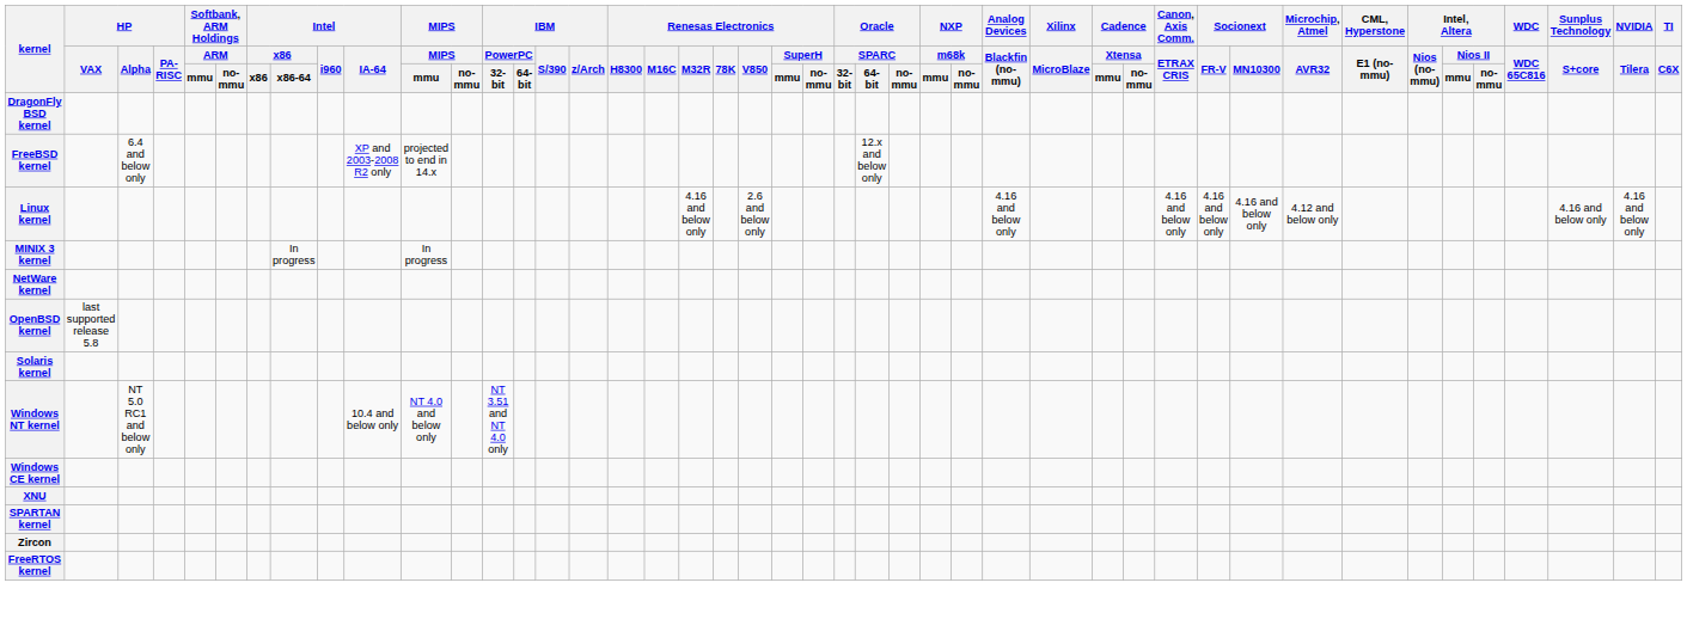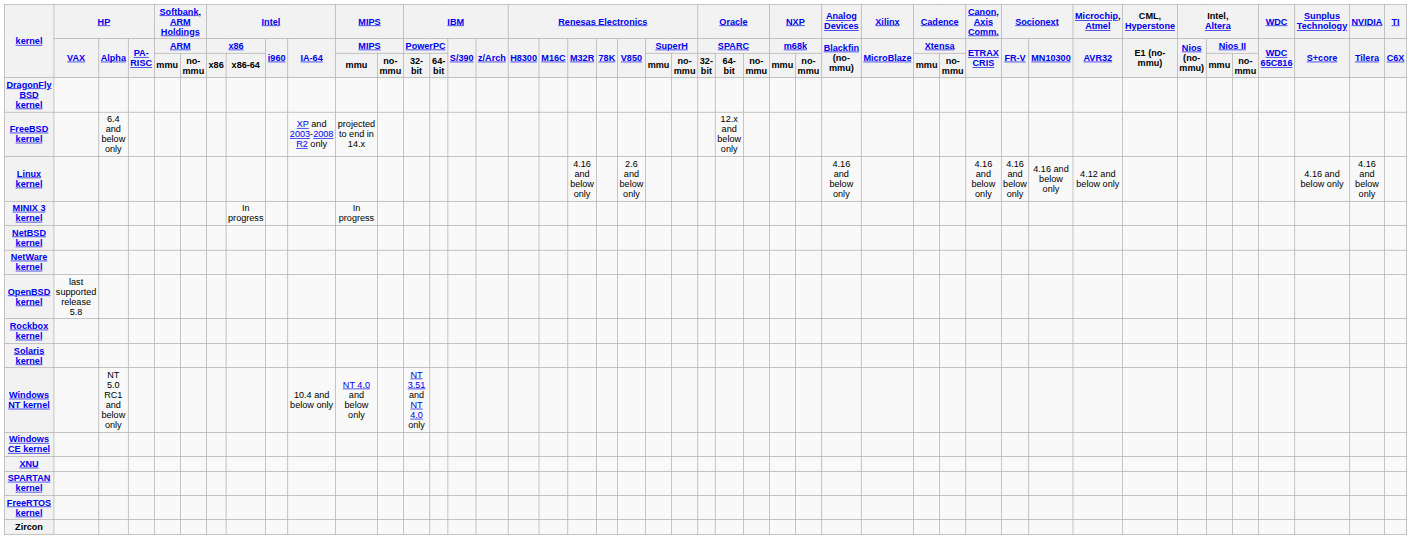 <table style="font-size:85%; text-align: center; width: auto" class="sortable sort-under wikitable">
 <tr>
 <th rowspan="3"><a href='#'>kernel</a></th>
 <th colspan="3"><a href='#'>HP</a></th>
 <th colspan="2"><a href='#'>Softbank</a>,<br><a href='#'>ARM Holdings</a></th>
 <th colspan="4"><a href='#'>Intel</a></th>
 <th colspan="2"><a href='#'>MIPS</a></th>
 <th colspan="4"><a href='#'>IBM</a></th>
 <th colspan="7"><a href='#'>Renesas Electronics</a></th>
 <th colspan="3"><a href='#'>Oracle</a></th>
 <th colspan="2"><a href='#'>NXP</a></th>
 <th colspan="1"><a href='#'>Analog Devices</a></th>
 <th colspan="1"><a href='#'>Xilinx</a></th>
 <th colspan="2"><a href='#'>Cadence</a></th>
 <th colspan="1"><a href='#'>Canon</a>,<br><a href='#'>Axis Comm.</a></th>
 <th colspan="2"><a href='#'>Socionext</a></th>
 <th colspan="1"><a href='#'>Microchip</a>,<br><a href='#'>Atmel</a></th>
 <th colspan="1">CML,<br><a href='#'>Hyperstone</a></th>
 <th colspan="3">Intel,<br><a href='#'>Altera</a></th>
 <th colspan="1"><a href='#'>WDC</a></th>
 <th colspan="1"><a href='#'>Sunplus Technology</a></th>
 <th colspan="1"><a href='#'>NVIDIA</a></th>
 <th colspan="1"><a href='#'>TI</a></th>
 </tr>
 <tr>
 <th rowspan="2"><a href='#'>VAX</a></th>
 <th rowspan="2"><a href='#'>Alpha</a></th>
 <th rowspan="2"><a href='#'>PA-RISC</a></th>
 <th colspan="2"><a href='#'>ARM</a></th>
 <th colspan="2"><a href='#'>x86</a></th>
 <th rowspan="2"><a href='#'>i960</a></th>
 <th rowspan="2"><a href='#'>IA-64</a></th>
 <th colspan="2"><a href='#'>MIPS</a><br></th>
 <th colspan="2"><a href='#'>PowerPC</a></th>
 <th rowspan="2"><a href='#'>S/390</a></th>
 <th rowspan="2"><a href='#'>z/Arch</a></th>
 <th rowspan="2"><a href='#'>H8300</a></th>
 <th rowspan="2"><a href='#'>M16C</a></th>
 <th rowspan="2"><a href='#'>M32R</a></th>
 <th rowspan="2"><a href='#'>78K</a></th>
 <th rowspan="2"><a href='#'>V850</a></th>
 <th colspan="2"><a href='#'>SuperH</a><br></th>
 <th colspan="3"><a href='#'>SPARC</a></th>
 <th colspan="2"><a href='#'>m68k</a></th>
 <th rowspan="2"><a href='#'>Blackfin</a> (no-mmu)</th>
 <th rowspan="2"><a href='#'>MicroBlaze</a></th>
 <th colspan="2"><a href='#'>Xtensa</a></th>
 <th rowspan="2"><a href='#'>ETRAX CRIS</a></th>
 <th rowspan="2"><a href='#'>FR-V</a></th>
 <th rowspan="2"><a href='#'>MN10300</a></th>
 <th rowspan="2"><a href='#'>AVR32</a></th>
 <th rowspan="2">E1 (no-mmu)</th>
 <th rowspan="2"><a href='#'>Nios</a> (no-mmu)</th>
 <th colspan="2"><a href='#'>Nios II</a></th>
 <th rowspan="2"><a href='#'>WDC 65C816</a></th>
 <th rowspan="2"><a href='#'>S+core</a></th>
 <th rowspan="2"><a href='#'>Tilera</a></th>
 <th rowspan="2"><a href='#'>C6X</a></th>
 </tr>
 <tr>
 <th>mmu</th>
 <th>no-mmu</th>
 <th>x86</th>
 <th>x86-64</th>
 <th>mmu</th>
 <th>no-mmu</th>
 <th>32-bit</th>
 <th>64-bit</th>
 <th>mmu</th>
 <th>no-mmu</th>
 <th>32-bit</th>
 <th>64-bit</th>
 <th>no-mmu</th>
 <th>mmu</th>
 <th>no-mmu</th>
 <th>mmu</th>
 <th>no-mmu</th>
 <th>mmu</th>
 <th>no-mmu</th>
 </tr>
 <tr>
 <th><a href='#'>DragonFly BSD kernel</a></th>
 <td></td>
 <td></td>
 <td></td>
 <td></td>
 <td></td>
 <td></td>
 <td></td>
 <td></td>
 <td></td>
 <td></td>
 <td></td>
 <td></td>
 <td></td>
 <td></td>
 <td></td>
 <td></td>
 <td></td>
 <td></td>
 <td></td>
 <td></td>
 <td></td>
 <td></td>
 <td></td>
 <td></td>
 <td></td>
 <td></td>
 <td></td>
 <td></td>
 <td></td>
 <td></td>
 <td></td>
 <td></td>
 <td></td>
 <td></td>
 <td></td>
 <td></td>
 <td></td>
 <td></td>
 <td></td>
 <td></td>
 <td></td>
 <td></td>
 <td></td>
 </tr>
 <tr>
 <th><a href='#'>FreeBSD kernel</a></th>
 <td></td>
 <td>6.4 and below only</td>
 <td></td>
 <td></td>
 <td></td>
 <td></td>
 <td></td>
 <td></td>
 <td><a href='#'>XP</a> and <a href='#'>2003</a>-<a href='#'>2008 R2</a> only</td>
 <td>projected to end in 14.x</td>
 <td></td>
 <td></td>
 <td></td>
 <td></td>
 <td></td>
 <td></td>
 <td></td>
 <td></td>
 <td></td>
 <td></td>
 <td></td>
 <td></td>
 <td></td>
 <td>12.x and below only</td>
 <td></td>
 <td></td>
 <td></td>
 <td></td>
 <td></td>
 <td></td>
 <td></td>
 <td></td>
 <td></td>
 <td></td>
 <td></td>
 <td></td>
 <td></td>
 <td></td>
 <td></td>
 <td></td>
 <td></td>
 <td></td>
 <td></td>
 </tr>
 <tr>
 <th><a href='#'>Linux kernel</a></th>
 <td></td>
 <td></td>
 <td></td>
 <td></td>
 <td></td>
 <td></td>
 <td></td>
 <td></td>
 <td></td>
 <td></td>
 <td></td>
 <td></td>
 <td></td>
 <td></td>
 <td></td>
 <td></td>
 <td></td>
 <td>4.16 and below only</td>
 <td></td>
 <td>2.6 and below only</td>
 <td></td>
 <td></td>
 <td></td>
 <td></td>
 <td></td>
 <td></td>
 <td></td>
 <td>4.16 and below only</td>
 <td></td>
 <td></td>
 <td></td>
 <td>4.16 and below only</td>
 <td>4.16 and below only</td>
 <td>4.16 and below only</td>
 <td>4.12 and below only</td>
 <td></td>
 <td></td>
 <td></td>
 <td></td>
 <td></td>
 <td>4.16 and below only</td>
 <td>4.16 and below only</td>
 <td></td>
 </tr>
 <tr>
 <th><a href='#'>MINIX 3 kernel</a></th>
 <td></td>
 <td></td>
 <td></td>
 <td></td>
 <td></td>
 <td></td>
 <td>In progress</td>
 <td></td>
 <td></td>
 <td>In progress</td>
 <td></td>
 <td></td>
 <td></td>
 <td></td>
 <td></td>
 <td></td>
 <td></td>
 <td></td>
 <td></td>
 <td></td>
 <td></td>
 <td></td>
 <td></td>
 <td></td>
 <td></td>
 <td></td>
 <td></td>
 <td></td>
 <td></td>
 <td></td>
 <td></td>
 <td></td>
 <td></td>
 <td></td>
 <td></td>
 <td></td>
 <td></td>
 <td></td>
 <td></td>
 <td></td>
 <td></td>
 <td></td>
 <td></td>
 </tr>
 <tr>
+<th><a href='#'>NetBSD kernel</a></th>
+<td></td>
+<td></td>
+<td></td>
+<td></td>
+<td></td>
+<td></td>
+<td></td>
+<td></td>
+<td></td>
+<td></td>
+<td></td>
+<td></td>
+<td></td>
+<td></td>
+<td></td>
+<td></td>
+<td></td>
+<td></td>
+<td></td>
+<td></td>
+<td></td>
+<td></td>
+<td></td>
+<td></td>
+<td></td>
+<td></td>
+<td></td>
+<td></td>
+<td></td>
+<td></td>
+<td></td>
+<td></td>
+<td></td>
+<td></td>
+<td></td>
+<td></td>
+<td></td>
+<td></td>
+<td></td>
+<td></td>
+<td></td>
+<td></td>
+<td></td>
+</tr>
+<tr>
 <th><a href='#'>NetWare kernel</a></th>
 <td></td>
 <td></td>
 <td></td>
 <td></td>
 <td></td>
 <td></td>
 <td></td>
 <td></td>
 <td></td>
 <td></td>
 <td></td>
 <td></td>
 <td></td>
 <td></td>
 <td></td>
 <td></td>
 <td></td>
 <td></td>
 <td></td>
 <td></td>
 <td></td>
 <td></td>
 <td></td>
 <td></td>
 <td></td>
 <td></td>
 <td></td>
 <td></td>
 <td></td>
 <td></td>
 <td></td>
 <td></td>
 <td></td>
 <td></td>
 <td></td>
 <td></td>
 <td></td>
 <td></td>
 <td></td>
 <td></td>
 <td></td>
 <td></td>
 <td></td>
 </tr>
 <tr>
 <th><a href='#'>OpenBSD kernel</a></th>
 <td>last supported release 5.8</td>
+<td></td>
+<td></td>
+<td></td>
+<td></td>
+<td></td>
+<td></td>
+<td></td>
+<td></td>
+<td></td>
+<td></td>
+<td></td>
+<td></td>
+<td></td>
+<td></td>
+<td></td>
+<td></td>
+<td></td>
+<td></td>
+<td></td>
+<td></td>
+<td></td>
+<td></td>
+<td></td>
+<td></td>
+<td></td>
+<td></td>
+<td></td>
+<td></td>
+<td></td>
+<td></td>
+<td></td>
+<td></td>
+<td></td>
+<td></td>
+<td></td>
+<td></td>
+<td></td>
+<td></td>
+<td></td>
+<td></td>
+<td></td>
+<td></td>
+</tr>
+<tr>
+<th><a href='#'>Rockbox kernel</a></th>
+<td></td>
 <td></td>
 <td></td>
 <td></td>
 <td></td>
 <td></td>
 <td></td>
 <td></td>
 <td></td>
 <td></td>
 <td></td>
 <td></td>
 <td></td>
 <td></td>
 <td></td>
 <td></td>
 <td></td>
 <td></td>
 <td></td>
 <td></td>
 <td></td>
 <td></td>
 <td></td>
 <td></td>
 <td></td>
 <td></td>
 <td></td>
 <td></td>
 <td></td>
 <td></td>
 <td></td>
 <td></td>
 <td></td>
 <td></td>
 <td></td>
 <td></td>
 <td></td>
 <td></td>
 <td></td>
 <td></td>
 <td></td>
 <td></td>
 <td></td>
 </tr>
 <tr>
 <th><a href='#'>Solaris kernel</a></th>
 <td></td>
 <td></td>
 <td></td>
 <td></td>
 <td></td>
 <td></td>
 <td></td>
 <td></td>
 <td></td>
 <td></td>
 <td></td>
 <td></td>
 <td></td>
 <td></td>
 <td></td>
 <td></td>
 <td></td>
 <td></td>
 <td></td>
 <td></td>
 <td></td>
 <td></td>
 <td></td>
 <td></td>
 <td></td>
 <td></td>
 <td></td>
 <td></td>
 <td></td>
 <td></td>
 <td></td>
 <td></td>
 <td></td>
 <td></td>
 <td></td>
 <td></td>
 <td></td>
 <td></td>
 <td></td>
 <td></td>
 <td></td>
 <td></td>
 <td></td>
 </tr>
 <tr>
 <th><a href='#'>Windows NT kernel</a></th>
 <td></td>
 <td>NT 5.0 RC1 and below only</td>
 <td></td>
 <td></td>
 <td></td>
 <td></td>
 <td></td>
 <td></td>
 <td>10.4 and below only</td>
 <td><a href='#'>NT 4.0</a> and below only</td>
 <td></td>
 <td><a href='#'>NT 3.51</a> and <a href='#'>NT 4.0</a> only</td>
 <td></td>
 <td></td>
 <td></td>
 <td></td>
 <td></td>
 <td></td>
 <td></td>
 <td></td>
 <td></td>
 <td></td>
 <td></td>
 <td></td>
 <td></td>
 <td></td>
 <td></td>
 <td></td>
 <td></td>
 <td></td>
 <td></td>
 <td></td>
 <td></td>
 <td></td>
 <td></td>
 <td></td>
 <td></td>
 <td></td>
 <td></td>
 <td></td>
 <td></td>
 <td></td>
 <td></td>
 </tr>
 <tr>
 <th><a href='#'>Windows CE kernel</a></th>
 <td></td>
 <td></td>
 <td></td>
 <td></td>
 <td></td>
 <td></td>
 <td></td>
 <td></td>
 <td></td>
 <td></td>
 <td></td>
 <td></td>
 <td></td>
 <td></td>
 <td></td>
 <td></td>
 <td></td>
 <td></td>
 <td></td>
 <td></td>
 <td></td>
 <td></td>
 <td></td>
 <td></td>
 <td></td>
 <td></td>
 <td></td>
 <td></td>
 <td></td>
 <td></td>
 <td></td>
 <td></td>
 <td></td>
 <td></td>
 <td></td>
 <td></td>
 <td></td>
 <td></td>
 <td></td>
 <td></td>
 <td></td>
 <td></td>
 <td></td>
 </tr>
 <tr>
 <th><a href='#'>XNU</a></th>
 <td></td>
 <td></td>
 <td></td>
 <td></td>
 <td></td>
 <td></td>
 <td></td>
 <td></td>
 <td></td>
 <td></td>
 <td></td>
 <td></td>
 <td></td>
 <td></td>
 <td></td>
 <td></td>
 <td></td>
 <td></td>
 <td></td>
 <td></td>
 <td></td>
 <td></td>
 <td></td>
 <td></td>
 <td></td>
 <td></td>
 <td></td>
 <td></td>
 <td></td>
 <td></td>
 <td></td>
 <td></td>
 <td></td>
 <td></td>
 <td></td>
 <td></td>
 <td></td>
 <td></td>
 <td></td>
 <td></td>
 <td></td>
 <td></td>
 <td></td>
 </tr>
 <tr>
 <th><a href='#'>SPARTAN kernel</a></th>
 <td></td>
 <td></td>
 <td></td>
 <td></td>
 <td></td>
 <td></td>
 <td></td>
 <td></td>
 <td></td>
 <td></td>
 <td></td>
 <td></td>
 <td></td>
 <td></td>
 <td></td>
 <td></td>
 <td></td>
 <td></td>
 <td></td>
 <td></td>
 <td></td>
 <td></td>
 <td></td>
 <td></td>
 <td></td>
 <td></td>
 <td></td>
 <td></td>
 <td></td>
 <td></td>
 <td></td>
 <td></td>
 <td></td>
 <td></td>
 <td></td>
 <td></td>
 <td></td>
 <td></td>
 <td></td>
 <td></td>
 <td></td>
 <td></td>
 <td></td>
 </tr>
 <tr>
+<th><a href='#'>FreeRTOS kernel</a></th>
+<td></td>
+<td></td>
+<td></td>
+<td></td>
+<td></td>
+<td></td>
+<td></td>
+<td></td>
+<td></td>
+<td></td>
+<td></td>
+<td></td>
+<td></td>
+<td></td>
+<td></td>
+<td></td>
+<td></td>
+<td></td>
+<td></td>
+<td></td>
+<td></td>
+<td></td>
+<td></td>
+<td></td>
+<td></td>
+<td></td>
+<td></td>
+<td></td>
+<td></td>
+<td></td>
+<td></td>
+<td></td>
+<td></td>
+<td></td>
+<td></td>
+<td></td>
+<td></td>
+<td></td>
+<td></td>
+<td></td>
+<td></td>
+<td></td>
+<td></td>
+</tr>
+<tr>
 <th>Zircon</th>
 <td></td>
 <td></td>
 <td></td>
 <td></td>
 <td></td>
 <td></td>
 <td></td>
 <td></td>
 <td></td>
 <td></td>
 <td></td>
 <td></td>
 <td></td>
 <td></td>
 <td></td>
 <td></td>
 <td></td>
 <td></td>
 <td></td>
 <td></td>
 <td></td>
 <td></td>
 <td></td>
 <td></td>
 <td></td>
 <td></td>
 <td></td>
 <td></td>
 <td></td>
 <td></td>
 <td></td>
 <td></td>
 <td></td>
 <td></td>
 <td></td>
 <td></td>
 <td></td>
 <td></td>
 <td></td>
 <td></td>
 <td></td>
 <td></td>
 <td></td>
 </tr>
-<tr>
-<th><a href='#'>FreeRTOS kernel</a></th>
-<td></td>
-<td></td>
-<td></td>
-<td></td>
-<td></td>
-<td></td>
-<td></td>
-<td></td>
-<td></td>
-<td></td>
-<td></td>
-<td></td>
-<td></td>
-<td></td>
-<td></td>
-<td></td>
-<td></td>
-<td></td>
-<td></td>
-<td></td>
-<td></td>
-<td></td>
-<td></td>
-<td></td>
-<td></td>
-<td></td>
-<td></td>
-<td></td>
-<td></td>
-<td></td>
-<td></td>
-<td></td>
-<td></td>
-<td></td>
-<td></td>
-<td></td>
-<td></td>
-<td></td>
-<td></td>
-<td></td>
-<td></td>
-<td></td>
-<td></td>
-</tr>
 </table>
